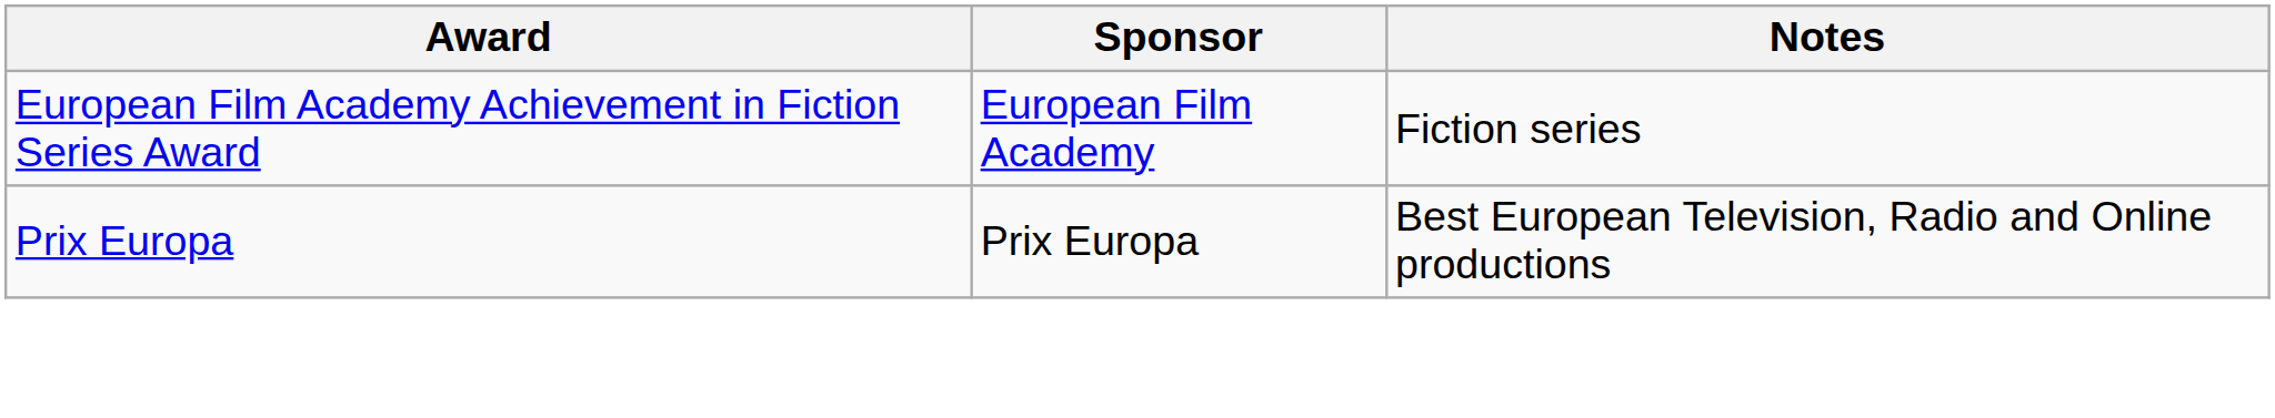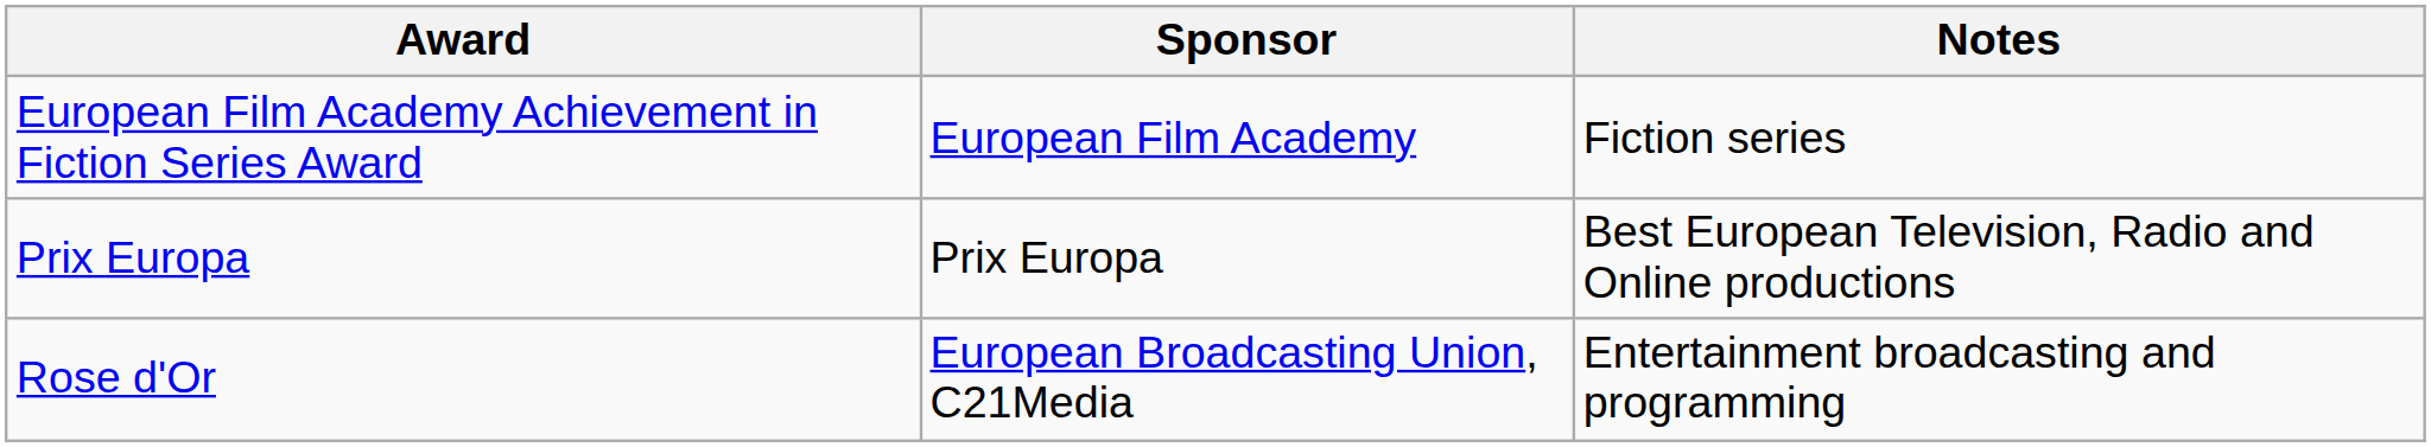 <table class="wikitable sortable">
 <tr>
 <th>Award</th>
 <th>Sponsor</th>
 <th>Notes</th>
 </tr>
 <tr>
 <td><a href='#'>European Film Academy Achievement in Fiction Series Award</a></td>
 <td><a href='#'>European Film Academy</a></td>
 <td>Fiction series</td>
 </tr>
 <tr>
 <td><a href='#'>Prix Europa</a></td>
 <td>Prix Europa</td>
 <td>Best European Television, Radio and Online productions</td>
 </tr>
+<tr>
+<td><a href='#'>Rose d'Or</a></td>
+<td><a href='#'>European Broadcasting Union</a>, C21Media</td>
+<td>Entertainment broadcasting and programming</td>
+</tr>
 </table>
